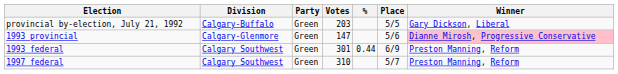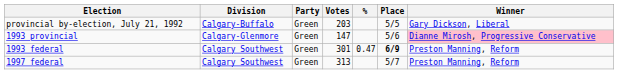 <table class="wikitable" width="1000">
 <tr>
 <th align="left">Election</th>
 <th align="left">Division</th>
 <th align="left">Party</th>
 <th align="right">Votes</th>
 <th align="right">%</th>
 <th align="center">Place</th>
 <th align="center">Winner</th>
 </tr>
 <tr>
 <td align="left">provincial by-election, July 21, 1992</td>
 <td align="left"><a href='#'>Calgary-Buffalo</a></td>
 <td align="left">Green</td>
 <td align="right">203</td>
 <td align="right"></td>
 <td align="center">5/5</td>
 <td align="left"><a href='#'>Gary Dickson</a>, <a href='#'>Liberal</a></td>
 </tr>
 <tr>
 <td align="left"><a href='#'>1993 provincial</a></td>
 <td align="left"><a href='#'>Calgary-Glenmore</a></td>
 <td align="left">Green</td>
 <td align="right">147</td>
 <td align="right"></td>
 <td align="center">5/6</td>
 <td align="left" style="background: pink;"><a href='#'>Dianne Mirosh</a>, <a href='#'>Progressive Conservative</a></td>
 </tr>
 <tr>
 <td align="left"><a href='#'>1993 federal</a></td>
 <td align="left"><a href='#'>Calgary Southwest</a></td>
 <td align="left">Green</td>
 <td align="right">301</td>
-<td align="right">0.44</td>
-<td align="center">6/9</td>
+<td align="right">0.47</td>
+<td align="center"><strong>6/9</strong></td>
 <td align="left"><a href='#'>Preston Manning</a>, <a href='#'>Reform</a></td>
 </tr>
 <tr>
 <td align="left"><a href='#'>1997 federal</a></td>
 <td align="left"><a href='#'>Calgary Southwest</a></td>
 <td align="left">Green</td>
-<td align="right">310</td>
+<td align="right">313</td>
 <td align="right"></td>
 <td align="center">5/7</td>
 <td align="left"><a href='#'>Preston Manning</a>, <a href='#'>Reform</a></td>
 </tr>
 </table>
